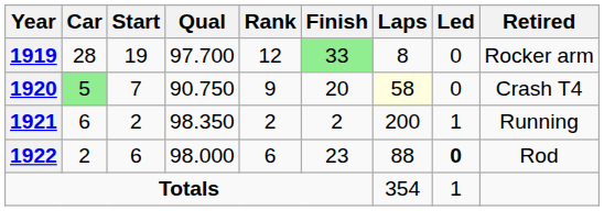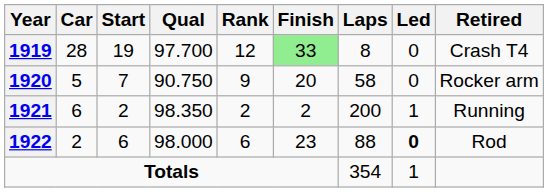 <table class="wikitable" style="text-align:center">
 <tr>
 <th>Year</th>
 <th>Car</th>
 <th>Start</th>
 <th>Qual</th>
 <th>Rank</th>
 <th>Finish</th>
 <th>Laps</th>
 <th>Led</th>
 <th>Retired</th>
 </tr>
 <tr>
 <th><a href='#'>1919</a></th>
 <td>28</td>
 <td>19</td>
 <td>97.700</td>
 <td>12</td>
 <td style="background: lightgreen;">33</td>
 <td>8</td>
 <td>0</td>
-<td>Rocker arm</td>
+<td>Crash T4</td>
 </tr>
 <tr>
 <th><a href='#'>1920</a></th>
-<td style="background: lightgreen;">5</td>
+<td>5</td>
 <td>7</td>
 <td>90.750</td>
 <td>9</td>
 <td>20</td>
-<td style="background: lightyellow;">58</td>
+<td>58</td>
 <td>0</td>
-<td>Crash T4</td>
+<td>Rocker arm</td>
 </tr>
 <tr>
 <th><a href='#'>1921</a></th>
 <td>6</td>
 <td>2</td>
 <td>98.350</td>
 <td>2</td>
 <td>2</td>
 <td>200</td>
 <td>1</td>
 <td>Running</td>
 </tr>
 <tr>
 <th><a href='#'>1922</a></th>
 <td>2</td>
 <td>6</td>
 <td>98.000</td>
 <td>6</td>
 <td>23</td>
 <td>88</td>
 <td><strong>0</strong></td>
 <td>Rod</td>
 </tr>
 <tr>
 <td colspan=6><strong>Totals</strong></td>
 <td>354</td>
 <td>1</td>
 <td></td>
 </tr>
 </table>
